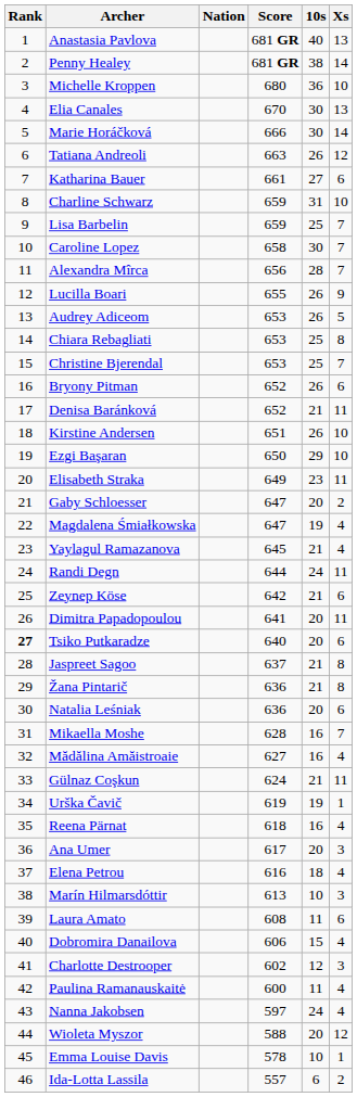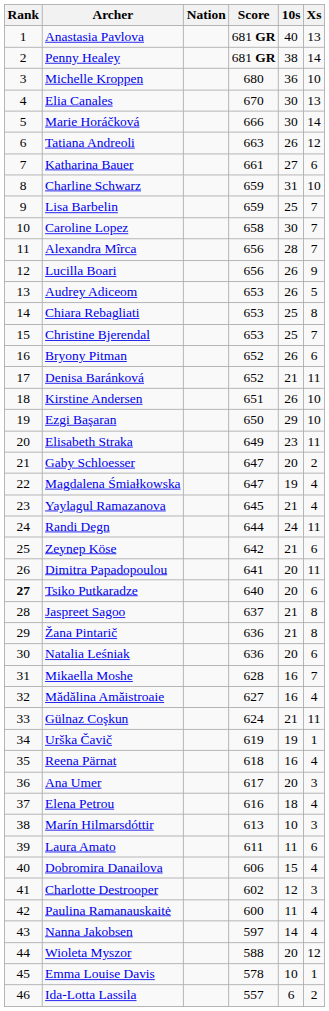 <table class="wikitable sortable" style="text-align:center">
 <tr>
 <th>Rank</th>
 <th>Archer</th>
 <th>Nation</th>
 <th>Score</th>
 <th>10s</th>
 <th>Xs</th>
 </tr>
 <tr>
 <td>1</td>
 <td align=left><a href='#'>Anastasia Pavlova</a></td>
 <td align=left></td>
 <td>681 <strong>GR</strong></td>
 <td>40</td>
 <td>13</td>
 </tr>
 <tr>
 <td>2</td>
 <td align=left><a href='#'>Penny Healey</a></td>
 <td align=left></td>
 <td>681 <strong>GR</strong></td>
 <td>38</td>
 <td>14</td>
 </tr>
 <tr>
 <td>3</td>
 <td align=left><a href='#'>Michelle Kroppen</a></td>
 <td align=left></td>
 <td>680</td>
 <td>36</td>
 <td>10</td>
 </tr>
 <tr>
 <td>4</td>
 <td align=left><a href='#'>Elia Canales</a></td>
 <td align=left></td>
 <td>670</td>
 <td>30</td>
 <td>13</td>
 </tr>
 <tr>
 <td>5</td>
 <td align=left><a href='#'>Marie Horáčková</a></td>
 <td align=left></td>
 <td>666</td>
 <td>30</td>
 <td>14</td>
 </tr>
 <tr>
 <td>6</td>
 <td align=left><a href='#'>Tatiana Andreoli</a></td>
 <td align=left></td>
 <td>663</td>
 <td>26</td>
 <td>12</td>
 </tr>
 <tr>
 <td>7</td>
 <td align=left><a href='#'>Katharina Bauer</a></td>
 <td align=left></td>
 <td>661</td>
 <td>27</td>
 <td>6</td>
 </tr>
 <tr>
 <td>8</td>
 <td align=left><a href='#'>Charline Schwarz</a></td>
 <td align=left></td>
 <td>659</td>
 <td>31</td>
 <td>10</td>
 </tr>
 <tr>
 <td>9</td>
 <td align=left><a href='#'>Lisa Barbelin</a></td>
 <td align=left></td>
 <td>659</td>
 <td>25</td>
 <td>7</td>
 </tr>
 <tr>
 <td>10</td>
 <td align=left><a href='#'>Caroline Lopez</a></td>
 <td align=left></td>
 <td>658</td>
 <td>30</td>
 <td>7</td>
 </tr>
 <tr>
 <td>11</td>
 <td align=left><a href='#'>Alexandra Mîrca</a></td>
 <td align=left></td>
 <td>656</td>
 <td>28</td>
 <td>7</td>
 </tr>
 <tr>
 <td>12</td>
 <td align=left><a href='#'>Lucilla Boari</a></td>
 <td align=left></td>
-<td>655</td>
+<td>656</td>
 <td>26</td>
 <td>9</td>
 </tr>
 <tr>
 <td>13</td>
 <td align=left><a href='#'>Audrey Adiceom</a></td>
 <td align=left></td>
 <td>653</td>
 <td>26</td>
 <td>5</td>
 </tr>
 <tr>
 <td>14</td>
 <td align=left><a href='#'>Chiara Rebagliati</a></td>
 <td align=left></td>
 <td>653</td>
 <td>25</td>
 <td>8</td>
 </tr>
 <tr>
 <td>15</td>
 <td align=left><a href='#'>Christine Bjerendal</a></td>
 <td align=left></td>
 <td>653</td>
 <td>25</td>
 <td>7</td>
 </tr>
 <tr>
 <td>16</td>
 <td align=left><a href='#'>Bryony Pitman</a></td>
 <td align=left></td>
 <td>652</td>
 <td>26</td>
 <td>6</td>
 </tr>
 <tr>
 <td>17</td>
 <td align=left><a href='#'>Denisa Baránková</a></td>
 <td align=left></td>
 <td>652</td>
 <td>21</td>
 <td>11</td>
 </tr>
 <tr>
 <td>18</td>
 <td align=left><a href='#'>Kirstine Andersen</a></td>
 <td align=left></td>
 <td>651</td>
 <td>26</td>
 <td>10</td>
 </tr>
 <tr>
 <td>19</td>
 <td align=left><a href='#'>Ezgi Başaran</a></td>
 <td align=left></td>
 <td>650</td>
 <td>29</td>
 <td>10</td>
 </tr>
 <tr>
 <td>20</td>
 <td align=left><a href='#'>Elisabeth Straka</a></td>
 <td align=left></td>
 <td>649</td>
 <td>23</td>
 <td>11</td>
 </tr>
 <tr>
 <td>21</td>
 <td align=left><a href='#'>Gaby Schloesser</a></td>
 <td align=left></td>
 <td>647</td>
 <td>20</td>
 <td>2</td>
 </tr>
 <tr>
 <td>22</td>
 <td align=left><a href='#'>Magdalena Śmiałkowska</a></td>
 <td align=left></td>
 <td>647</td>
 <td>19</td>
 <td>4</td>
 </tr>
 <tr>
 <td>23</td>
 <td align=left><a href='#'>Yaylagul Ramazanova</a></td>
 <td align=left></td>
 <td>645</td>
 <td>21</td>
 <td>4</td>
 </tr>
 <tr>
 <td>24</td>
 <td align=left><a href='#'>Randi Degn</a></td>
 <td align=left></td>
 <td>644</td>
 <td>24</td>
 <td>11</td>
 </tr>
 <tr>
 <td>25</td>
 <td align=left><a href='#'>Zeynep Köse</a></td>
 <td align=left></td>
 <td>642</td>
 <td>21</td>
 <td>6</td>
 </tr>
 <tr>
 <td>26</td>
 <td align=left><a href='#'>Dimitra Papadopoulou</a></td>
 <td align=left></td>
 <td>641</td>
 <td>20</td>
 <td>11</td>
 </tr>
 <tr>
 <td><strong>27</strong></td>
 <td align=left><a href='#'>Tsiko Putkaradze</a></td>
 <td align=left></td>
 <td>640</td>
 <td>20</td>
 <td>6</td>
 </tr>
 <tr>
 <td>28</td>
 <td align=left><a href='#'>Jaspreet Sagoo</a></td>
 <td align=left></td>
 <td>637</td>
 <td>21</td>
 <td>8</td>
 </tr>
 <tr>
 <td>29</td>
 <td align=left><a href='#'>Žana Pintarič</a></td>
 <td align=left></td>
 <td>636</td>
 <td>21</td>
 <td>8</td>
 </tr>
 <tr>
 <td>30</td>
 <td align=left><a href='#'>Natalia Leśniak</a></td>
 <td align=left></td>
 <td>636</td>
 <td>20</td>
 <td>6</td>
 </tr>
 <tr>
 <td>31</td>
 <td align=left><a href='#'>Mikaella Moshe</a></td>
 <td align=left></td>
 <td>628</td>
 <td>16</td>
 <td>7</td>
 </tr>
 <tr>
 <td>32</td>
 <td align=left><a href='#'>Mădălina Amăistroaie</a></td>
 <td align=left></td>
 <td>627</td>
 <td>16</td>
 <td>4</td>
 </tr>
 <tr>
 <td>33</td>
 <td align=left><a href='#'>Gülnaz Coşkun</a></td>
 <td align=left></td>
 <td>624</td>
 <td>21</td>
 <td>11</td>
 </tr>
 <tr>
 <td>34</td>
 <td align=left><a href='#'>Urška Čavič</a></td>
 <td align=left></td>
 <td>619</td>
 <td>19</td>
 <td>1</td>
 </tr>
 <tr>
 <td>35</td>
 <td align=left><a href='#'>Reena Pärnat</a></td>
 <td align=left></td>
 <td>618</td>
 <td>16</td>
 <td>4</td>
 </tr>
 <tr>
 <td>36</td>
 <td align=left><a href='#'>Ana Umer</a></td>
 <td align=left></td>
 <td>617</td>
 <td>20</td>
 <td>3</td>
 </tr>
 <tr>
 <td>37</td>
 <td align=left><a href='#'>Elena Petrou</a></td>
 <td align=left></td>
 <td>616</td>
 <td>18</td>
 <td>4</td>
 </tr>
 <tr>
 <td>38</td>
 <td align=left><a href='#'>Marín Hilmarsdóttir</a></td>
 <td align=left></td>
 <td>613</td>
 <td>10</td>
 <td>3</td>
 </tr>
 <tr>
 <td>39</td>
 <td align=left><a href='#'>Laura Amato</a></td>
 <td align=left></td>
-<td>608</td>
+<td>611</td>
 <td>11</td>
 <td>6</td>
 </tr>
 <tr>
 <td>40</td>
 <td align=left><a href='#'>Dobromira Danailova</a></td>
 <td align=left></td>
 <td>606</td>
 <td>15</td>
 <td>4</td>
 </tr>
 <tr>
 <td>41</td>
 <td align=left><a href='#'>Charlotte Destrooper</a></td>
 <td align=left></td>
 <td>602</td>
 <td>12</td>
 <td>3</td>
 </tr>
 <tr>
 <td>42</td>
 <td align=left><a href='#'>Paulina Ramanauskaitė</a></td>
 <td align=left></td>
 <td>600</td>
 <td>11</td>
 <td>4</td>
 </tr>
 <tr>
 <td>43</td>
 <td align=left><a href='#'>Nanna Jakobsen</a></td>
 <td align=left></td>
 <td>597</td>
-<td>24</td>
+<td>14</td>
 <td>4</td>
 </tr>
 <tr>
 <td>44</td>
 <td align=left><a href='#'>Wioleta Myszor</a></td>
 <td align=left></td>
 <td>588</td>
 <td>20</td>
 <td>12</td>
 </tr>
 <tr>
 <td>45</td>
 <td align=left><a href='#'>Emma Louise Davis</a></td>
 <td align=left></td>
 <td>578</td>
 <td>10</td>
 <td>1</td>
 </tr>
 <tr>
 <td>46</td>
 <td align=left><a href='#'>Ida-Lotta Lassila</a></td>
 <td align=left></td>
 <td>557</td>
 <td>6</td>
 <td>2</td>
 </tr>
 </table>
